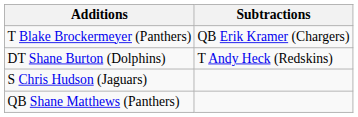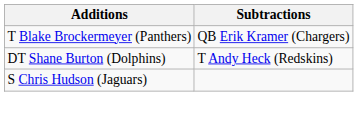 <table class="wikitable">
 <tr>
 <th>Additions</th>
 <th>Subtractions</th>
 </tr>
 <tr>
 <td>T <a href='#'>Blake Brockermeyer</a> (Panthers)</td>
 <td>QB <a href='#'>Erik Kramer</a> (Chargers)</td>
 </tr>
 <tr>
 <td>DT <a href='#'>Shane Burton</a> (Dolphins)</td>
 <td>T <a href='#'>Andy Heck</a> (Redskins)</td>
 </tr>
 <tr>
 <td>S <a href='#'>Chris Hudson</a> (Jaguars)</td>
 <td></td>
 </tr>
-<tr>
-<td>QB <a href='#'>Shane Matthews</a> (Panthers)</td>
-<td></td>
-</tr>
 </table>
